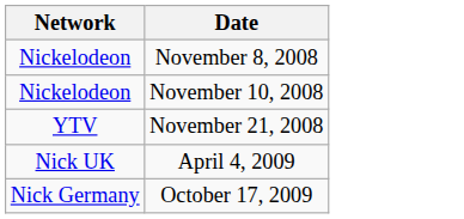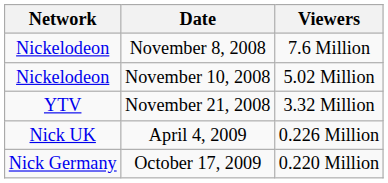 <table class="wikitable sortable">
 <tr>
 <th>Network</th>
 <th>Date</th>
+<th>Viewers</th>
 </tr>
 <tr>
 <td style="text-align:center"><a href='#'>Nickelodeon</a></td>
 <td style="text-align:center">November 8, 2008</td>
+<td style="text-align:center">7.6 Million</td>
 </tr>
 <tr>
 <td style="text-align:center"><a href='#'>Nickelodeon</a></td>
 <td style="text-align:center">November 10, 2008</td>
+<td style="text-align:center">5.02 Million</td>
 </tr>
 <tr>
 <td style="text-align:center"><a href='#'>YTV</a></td>
 <td style="text-align:center">November 21, 2008</td>
+<td style="text-align:center">3.32 Million</td>
 </tr>
 <tr>
 <td style="text-align:center"><a href='#'>Nick UK</a></td>
 <td style="text-align:center">April 4, 2009</td>
+<td style="text-align:center">0.226 Million</td>
 </tr>
 <tr>
 <td style="text-align:center"><a href='#'>Nick Germany</a></td>
 <td style="text-align:center">October 17, 2009</td>
+<td style="text-align:center">0.220 Million</td>
 </tr>
 </table>
